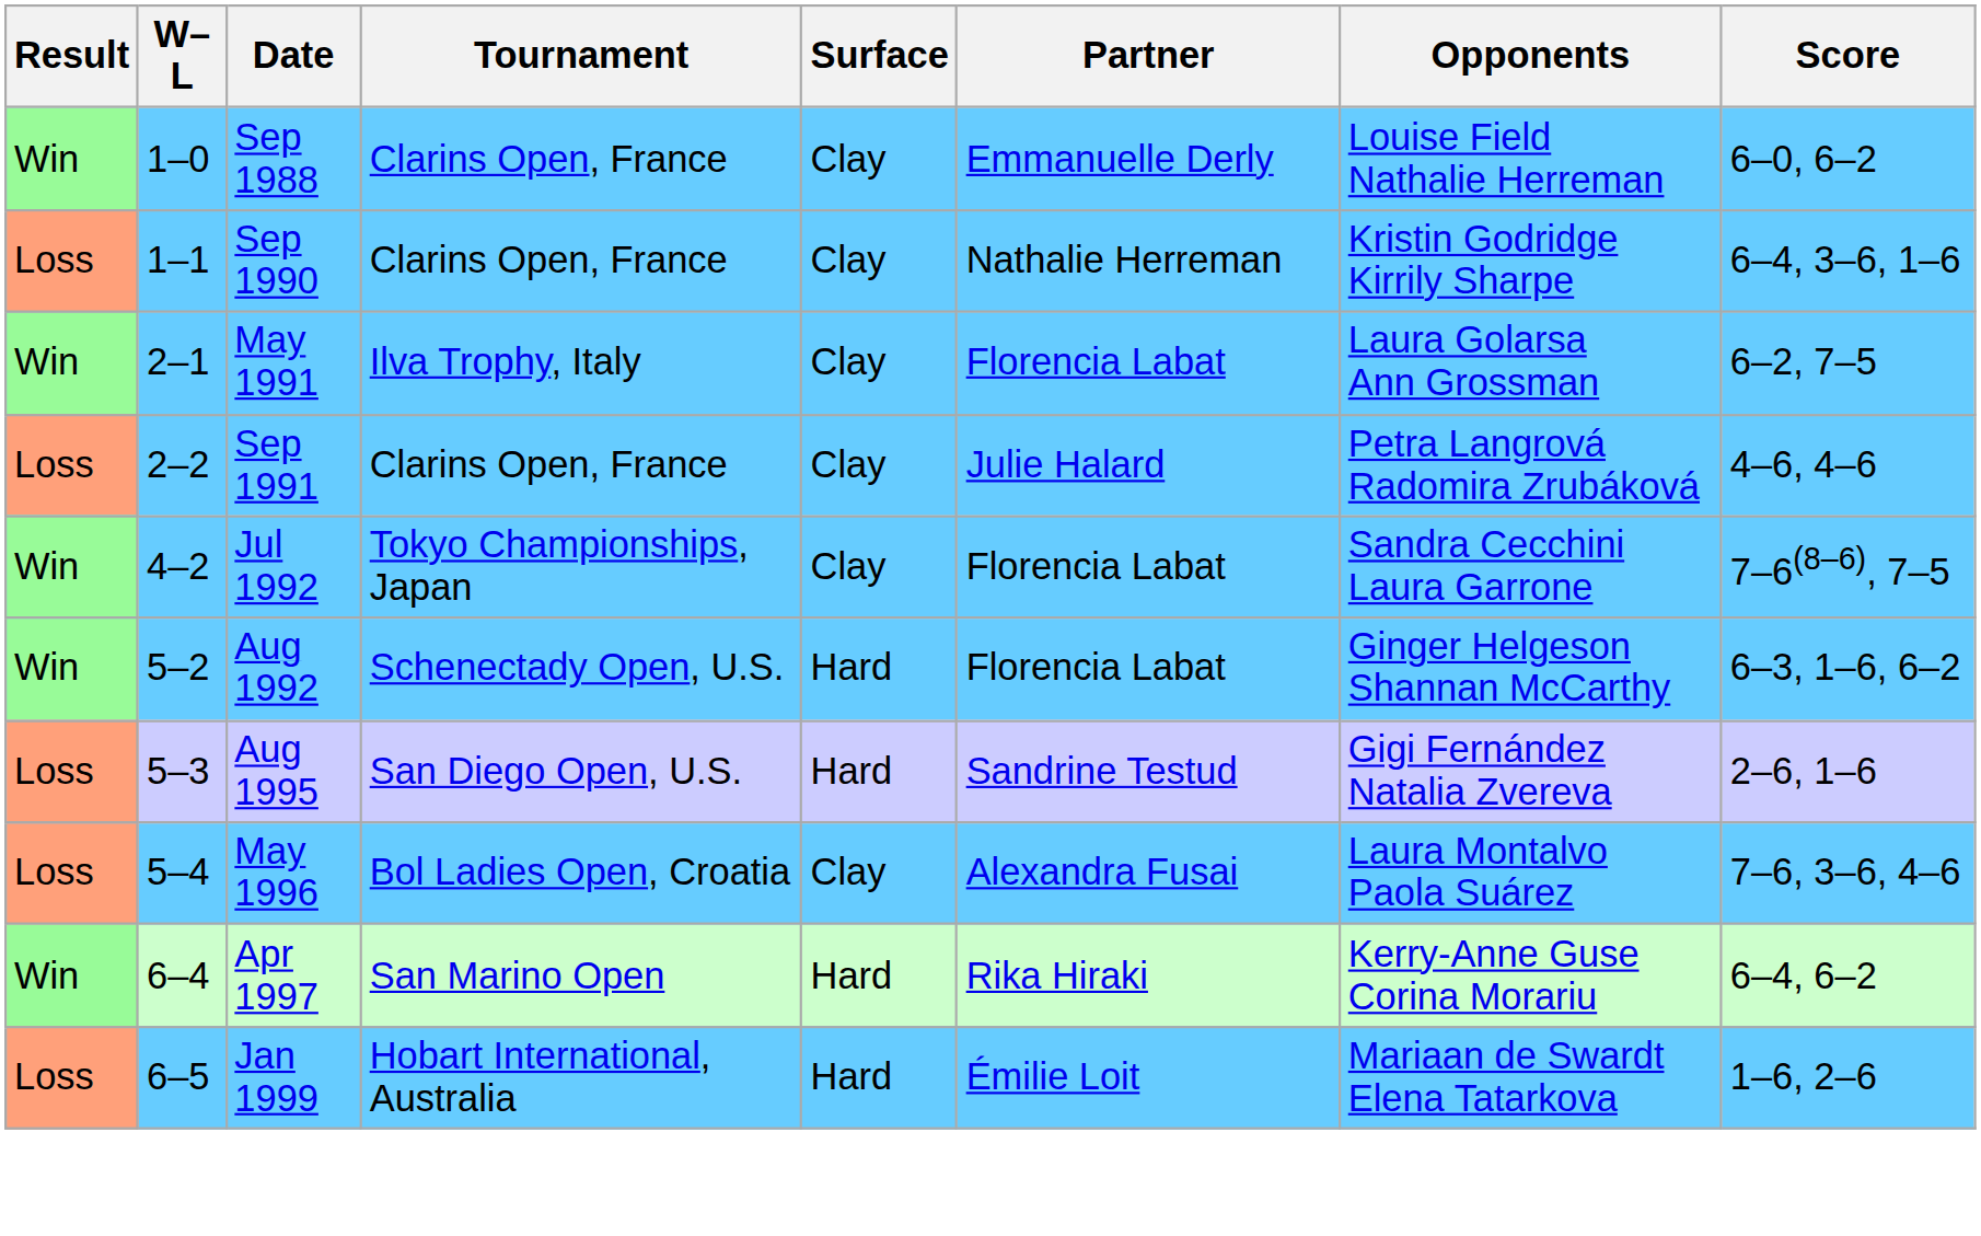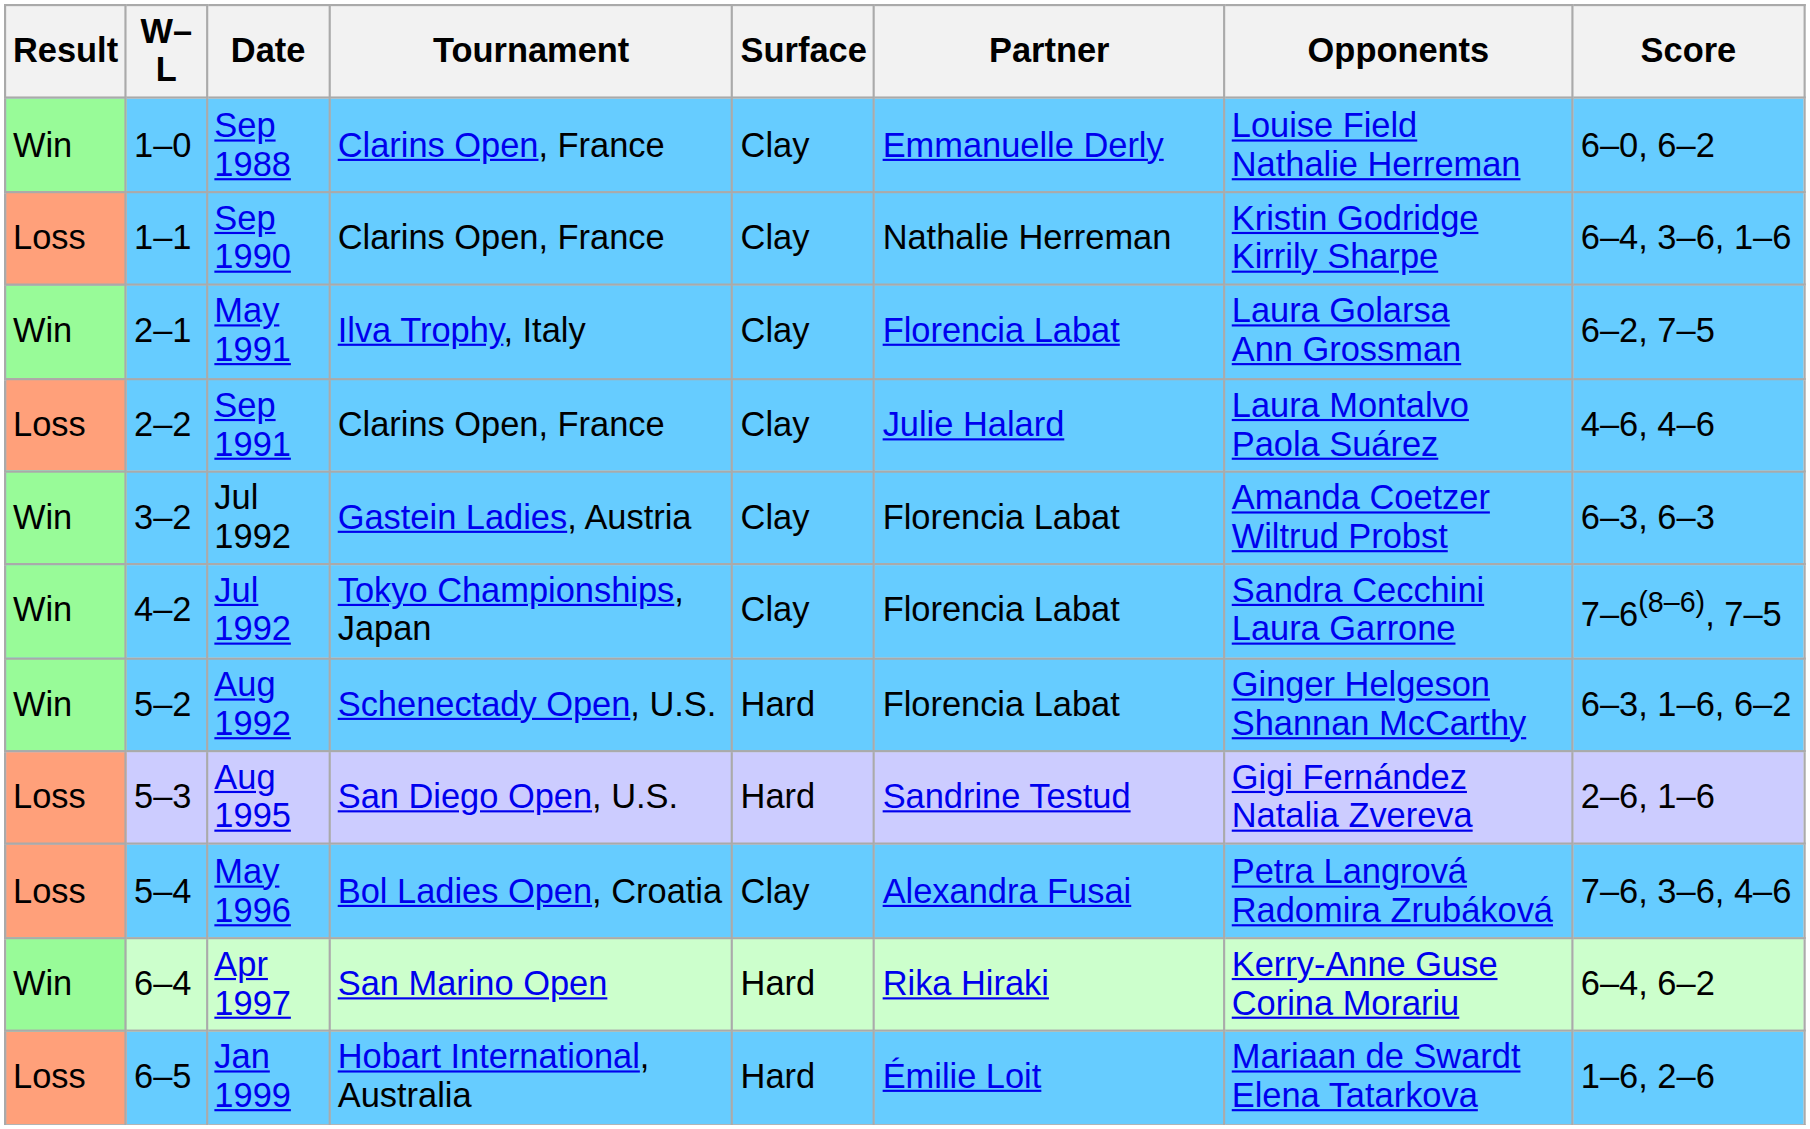 <table class="sortable wikitable">
 <tr>
 <th>Result</th>
 <th style="width:30px" class="unsortable">W–L</th>
 <th style="width:50px">Date</th>
 <th style="width:180px">Tournament</th>
 <th style="width:50px">Surface</th>
 <th style="width:155px">Partner</th>
 <th style="width:155px">Opponents</th>
 <th style="width:100px" class="unsortable">Score</th>
 </tr>
 <tr style="background:#6cf;">
 <td style="background:#98fb98;">Win</td>
 <td>1–0</td>
 <td><a href='#'>Sep 1988</a></td>
 <td><a href='#'>Clarins Open</a>, France</td>
 <td>Clay</td>
 <td> <a href='#'>Emmanuelle Derly</a></td>
 <td> <a href='#'>Louise Field</a> <br>  <a href='#'>Nathalie Herreman</a></td>
 <td>6–0, 6–2</td>
 </tr>
 <tr style="background:#6cf;">
 <td style="background:#ffa07a;">Loss</td>
 <td>1–1</td>
 <td><a href='#'>Sep 1990</a></td>
 <td>Clarins Open, France</td>
 <td>Clay</td>
 <td> Nathalie Herreman</td>
 <td> <a href='#'>Kristin Godridge</a> <br>  <a href='#'>Kirrily Sharpe</a></td>
 <td>6–4, 3–6, 1–6</td>
 </tr>
 <tr style="background:#6cf;">
 <td style="background:#98fb98;">Win</td>
 <td>2–1</td>
 <td><a href='#'>May 1991</a></td>
 <td><a href='#'>Ilva Trophy</a>, Italy</td>
 <td>Clay</td>
 <td> <a href='#'>Florencia Labat</a></td>
 <td> <a href='#'>Laura Golarsa</a> <br>  <a href='#'>Ann Grossman</a></td>
 <td>6–2, 7–5</td>
 </tr>
 <tr style="background:#6cf;">
 <td style="background:#ffa07a;">Loss</td>
 <td>2–2</td>
 <td><a href='#'>Sep 1991</a></td>
 <td>Clarins Open, France</td>
 <td>Clay</td>
 <td> <a href='#'>Julie Halard</a></td>
-<td> <a href='#'>Petra Langrová</a> <br>  <a href='#'>Radomira Zrubáková</a></td>
+<td> <a href='#'>Laura Montalvo</a> <br>  <a href='#'>Paola Suárez</a></td>
 <td>4–6, 4–6</td>
+</tr>
+<tr style="background:#6cf;">
+<td style="background:#98fb98;">Win</td>
+<td>3–2</td>
+<td>Jul 1992</td>
+<td><a href='#'>Gastein Ladies</a>, Austria</td>
+<td>Clay</td>
+<td> Florencia Labat</td>
+<td> <a href='#'>Amanda Coetzer</a> <br>  <a href='#'>Wiltrud Probst</a></td>
+<td>6–3, 6–3</td>
 </tr>
 <tr style="background:#6cf;">
 <td style="background:#98fb98;">Win</td>
 <td>4–2</td>
 <td><a href='#'>Jul 1992</a></td>
 <td><a href='#'>Tokyo Championships</a>, Japan</td>
 <td>Clay</td>
 <td> Florencia Labat</td>
 <td> <a href='#'>Sandra Cecchini</a> <br>  <a href='#'>Laura Garrone</a></td>
 <td>7–6<sup>(8–6)</sup>, 7–5</td>
 </tr>
 <tr style="background:#6cf;">
 <td style="background:#98fb98;">Win</td>
 <td>5–2</td>
 <td><a href='#'>Aug 1992</a></td>
 <td><a href='#'>Schenectady Open</a>, U.S.</td>
 <td>Hard</td>
 <td> Florencia Labat</td>
 <td> <a href='#'>Ginger Helgeson</a> <br>  <a href='#'>Shannan McCarthy</a></td>
 <td>6–3, 1–6, 6–2</td>
 </tr>
 <tr style="background:#ccf;">
 <td style="background:#ffa07a;">Loss</td>
 <td>5–3</td>
 <td><a href='#'>Aug 1995</a></td>
 <td><a href='#'>San Diego Open</a>, U.S.</td>
 <td>Hard</td>
 <td> <a href='#'>Sandrine Testud</a></td>
 <td> <a href='#'>Gigi Fernández</a> <br>  <a href='#'>Natalia Zvereva</a></td>
 <td>2–6, 1–6</td>
 </tr>
 <tr style="background:#6cf;">
 <td style="background:#ffa07a;">Loss</td>
 <td>5–4</td>
 <td><a href='#'>May 1996</a></td>
 <td><a href='#'>Bol Ladies Open</a>, Croatia</td>
 <td>Clay</td>
 <td> <a href='#'>Alexandra Fusai</a></td>
-<td> <a href='#'>Laura Montalvo</a> <br>  <a href='#'>Paola Suárez</a></td>
+<td> <a href='#'>Petra Langrová</a> <br>  <a href='#'>Radomira Zrubáková</a></td>
 <td>7–6, 3–6, 4–6</td>
 </tr>
 <tr style="background:#cfc;">
 <td style="background:#98fb98;">Win</td>
 <td>6–4</td>
 <td><a href='#'>Apr 1997</a></td>
 <td><a href='#'>San Marino Open</a></td>
 <td>Hard</td>
 <td> <a href='#'>Rika Hiraki</a></td>
 <td> <a href='#'>Kerry-Anne Guse</a> <br>  <a href='#'>Corina Morariu</a></td>
 <td>6–4, 6–2</td>
 </tr>
 <tr style="background:#6cf;">
 <td style="background:#ffa07a;">Loss</td>
 <td>6–5</td>
 <td><a href='#'>Jan 1999</a></td>
 <td><a href='#'>Hobart International</a>, Australia</td>
 <td>Hard</td>
 <td> <a href='#'>Émilie Loit</a></td>
 <td> <a href='#'>Mariaan de Swardt</a> <br>  <a href='#'>Elena Tatarkova</a></td>
 <td>1–6, 2–6</td>
 </tr>
 </table>
